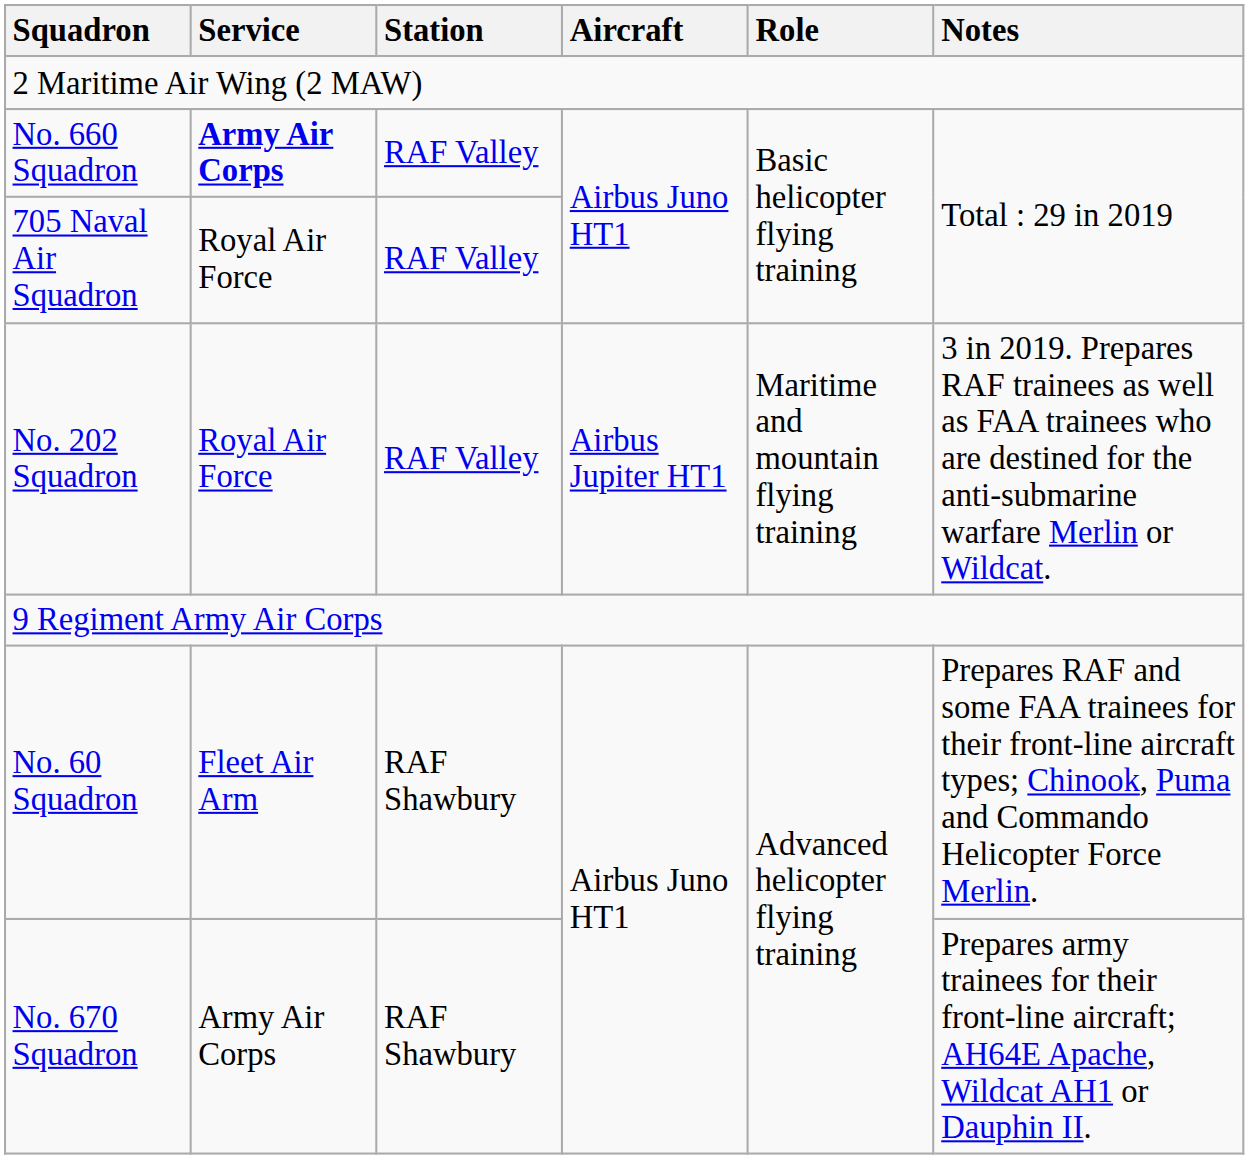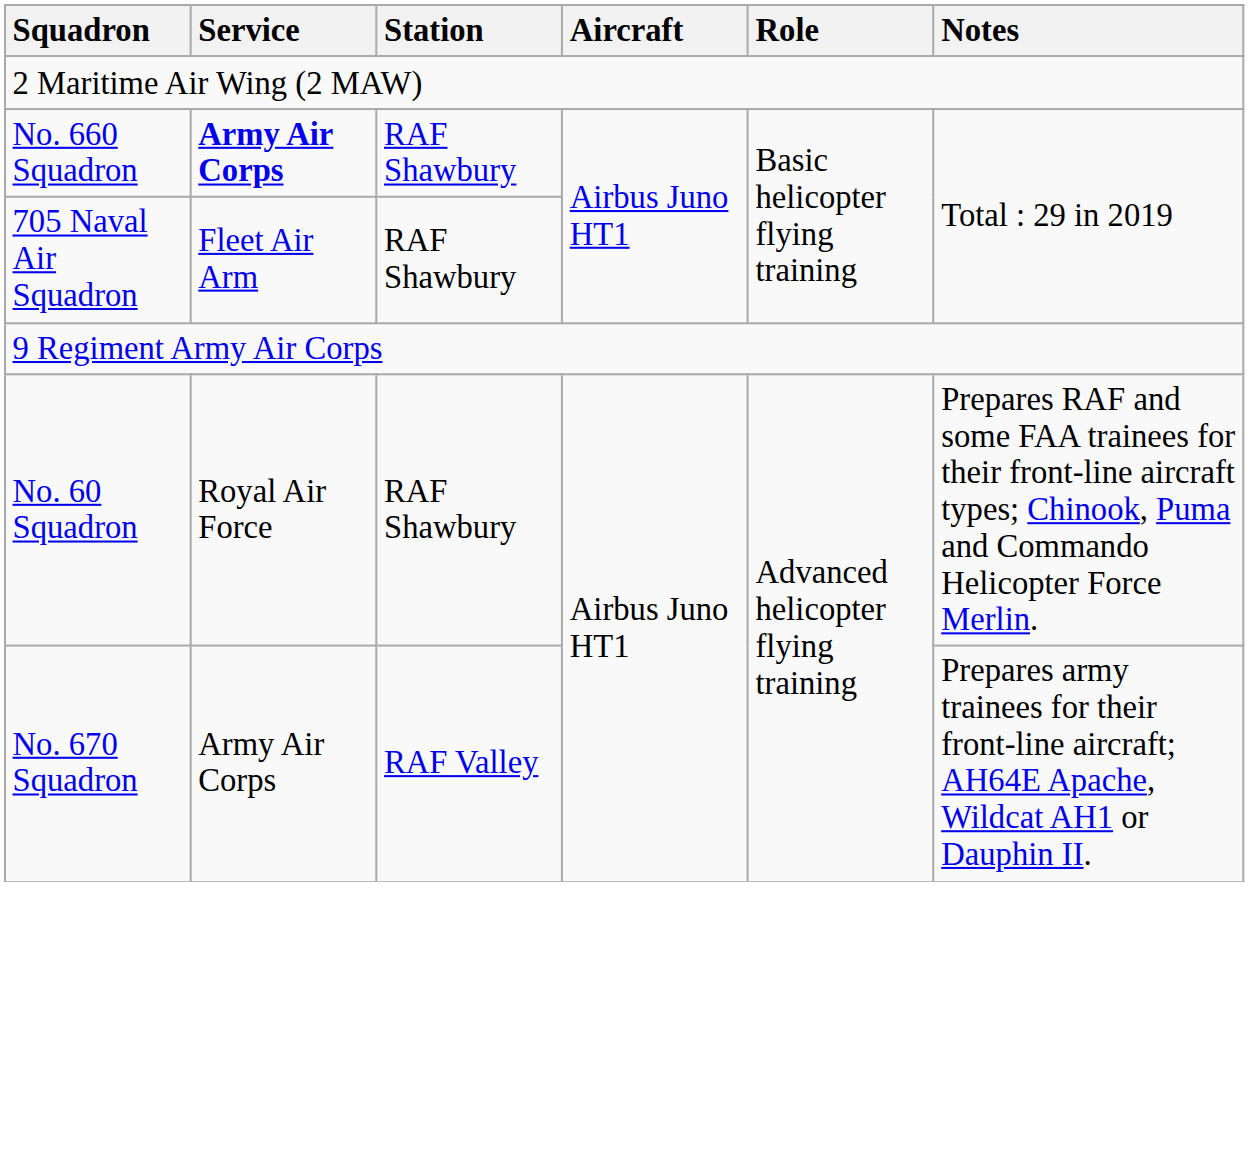 <table class="wikitable" border="1">
 <tr>
 <th style="text-align:left; width: 15%;">Squadron</th>
 <th style="text-align:left; width: 15%;">Service</th>
 <th style="text-align:left; width: 15%;">Station</th>
 <th style="text-align:left; width: 15%;">Aircraft</th>
 <th style="text-align:left; width: 15%;">Role</th>
 <th style="text-align:left; width: 25%;">Notes</th>
 </tr>
 <tr>
 <td colspan="6">2 Maritime Air Wing (2 MAW)</td>
 </tr>
 <tr>
 <td><a href='#'>No. 660 Squadron</a></td>
 <td><strong><a href='#'>Army Air Corps</a></strong></td>
-<td><a href='#'>RAF Valley</a></td>
+<td><a href='#'>RAF Shawbury</a></td>
 <td rowspan="2"><a href='#'>Airbus Juno HT1</a></td>
 <td rowspan="2">Basic helicopter flying training</td>
 <td rowspan="2">Total : 29 in 2019</td>
 </tr>
 <tr>
 <td><a href='#'>705 Naval Air Squadron</a></td>
-<td>Royal Air Force</td>
-<td><a href='#'>RAF Valley</a></td>
-</tr>
-<tr>
-<td><a href='#'>No. 202 Squadron</a></td>
-<td><a href='#'>Royal Air Force</a></td>
-<td><a href='#'>RAF Valley</a></td>
-<td><a href='#'>Airbus Jupiter HT1</a></td>
-<td>Maritime and mountain flying training</td>
-<td>3 in 2019. Prepares RAF trainees as well as FAA trainees who are destined for the anti-submarine warfare <a href='#'>Merlin</a> or <a href='#'>Wildcat</a>.</td>
+<td><a href='#'>Fleet Air Arm</a></td>
+<td>RAF Shawbury</td>
 </tr>
 <tr>
 <td colspan="6"><a href='#'>9 Regiment Army Air Corps</a></td>
 </tr>
 <tr>
 <td><a href='#'>No. 60 Squadron</a></td>
-<td><a href='#'>Fleet Air Arm</a></td>
+<td>Royal Air Force</td>
 <td>RAF Shawbury</td>
 <td rowspan="2">Airbus Juno HT1</td>
 <td rowspan="2">Advanced helicopter flying training</td>
 <td>Prepares RAF and some FAA trainees for their front-line aircraft types; <a href='#'>Chinook</a>, <a href='#'>Puma</a> and Commando Helicopter Force <a href='#'>Merlin</a>.</td>
 </tr>
 <tr>
 <td><a href='#'>No. 670 Squadron</a></td>
 <td>Army Air Corps</td>
-<td>RAF Shawbury</td>
+<td><a href='#'>RAF Valley</a></td>
 <td>Prepares army trainees for their front-line aircraft; <a href='#'>AH64E Apache</a>, <a href='#'>Wildcat AH1</a> or <a href='#'>Dauphin II</a>.</td>
 </tr>
 </table>
